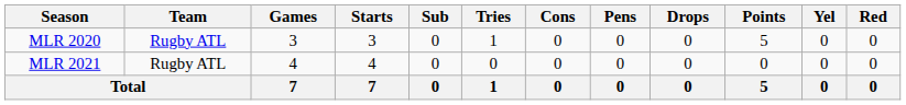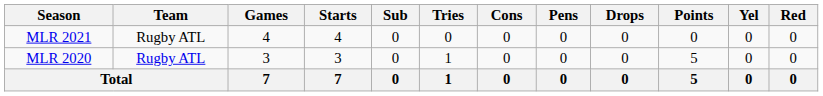 <table class="wikitable" style="text-align:center; line-height:100%; font-size:100%; width:70%;">
 <tr>
 <th>Season</th>
 <th>Team</th>
 <th>Games</th>
 <th>Starts</th>
 <th>Sub</th>
 <th>Tries</th>
 <th>Cons</th>
 <th>Pens</th>
 <th>Drops</th>
 <th>Points</th>
 <th>Yel</th>
 <th>Red</th>
 </tr>
 <tr>
+<td><a href='#'>MLR 2021</a></td>
+<td>Rugby ATL</td>
+<td>4</td>
+<td>4</td>
+<td>0</td>
+<td>0</td>
+<td>0</td>
+<td>0</td>
+<td>0</td>
+<td>0</td>
+<td>0</td>
+<td>0</td>
+</tr>
+<tr>
 <td><a href='#'>MLR 2020</a></td>
 <td><a href='#'>Rugby ATL</a></td>
 <td>3</td>
 <td>3</td>
 <td>0</td>
 <td>1</td>
 <td>0</td>
 <td>0</td>
 <td>0</td>
 <td>5</td>
-<td>0</td>
-<td>0</td>
-</tr>
-<tr>
-<td><a href='#'>MLR 2021</a></td>
-<td>Rugby ATL</td>
-<td>4</td>
-<td>4</td>
-<td>0</td>
-<td>0</td>
-<td>0</td>
-<td>0</td>
-<td>0</td>
-<td>0</td>
 <td>0</td>
 <td>0</td>
 </tr>
 <tr>
 <th colspan="2">Total</th>
 <th>7</th>
 <th>7</th>
 <th>0</th>
 <th>1</th>
 <th>0</th>
 <th>0</th>
 <th>0</th>
 <th>5</th>
 <th>0</th>
 <th>0</th>
 </tr>
 </table>
